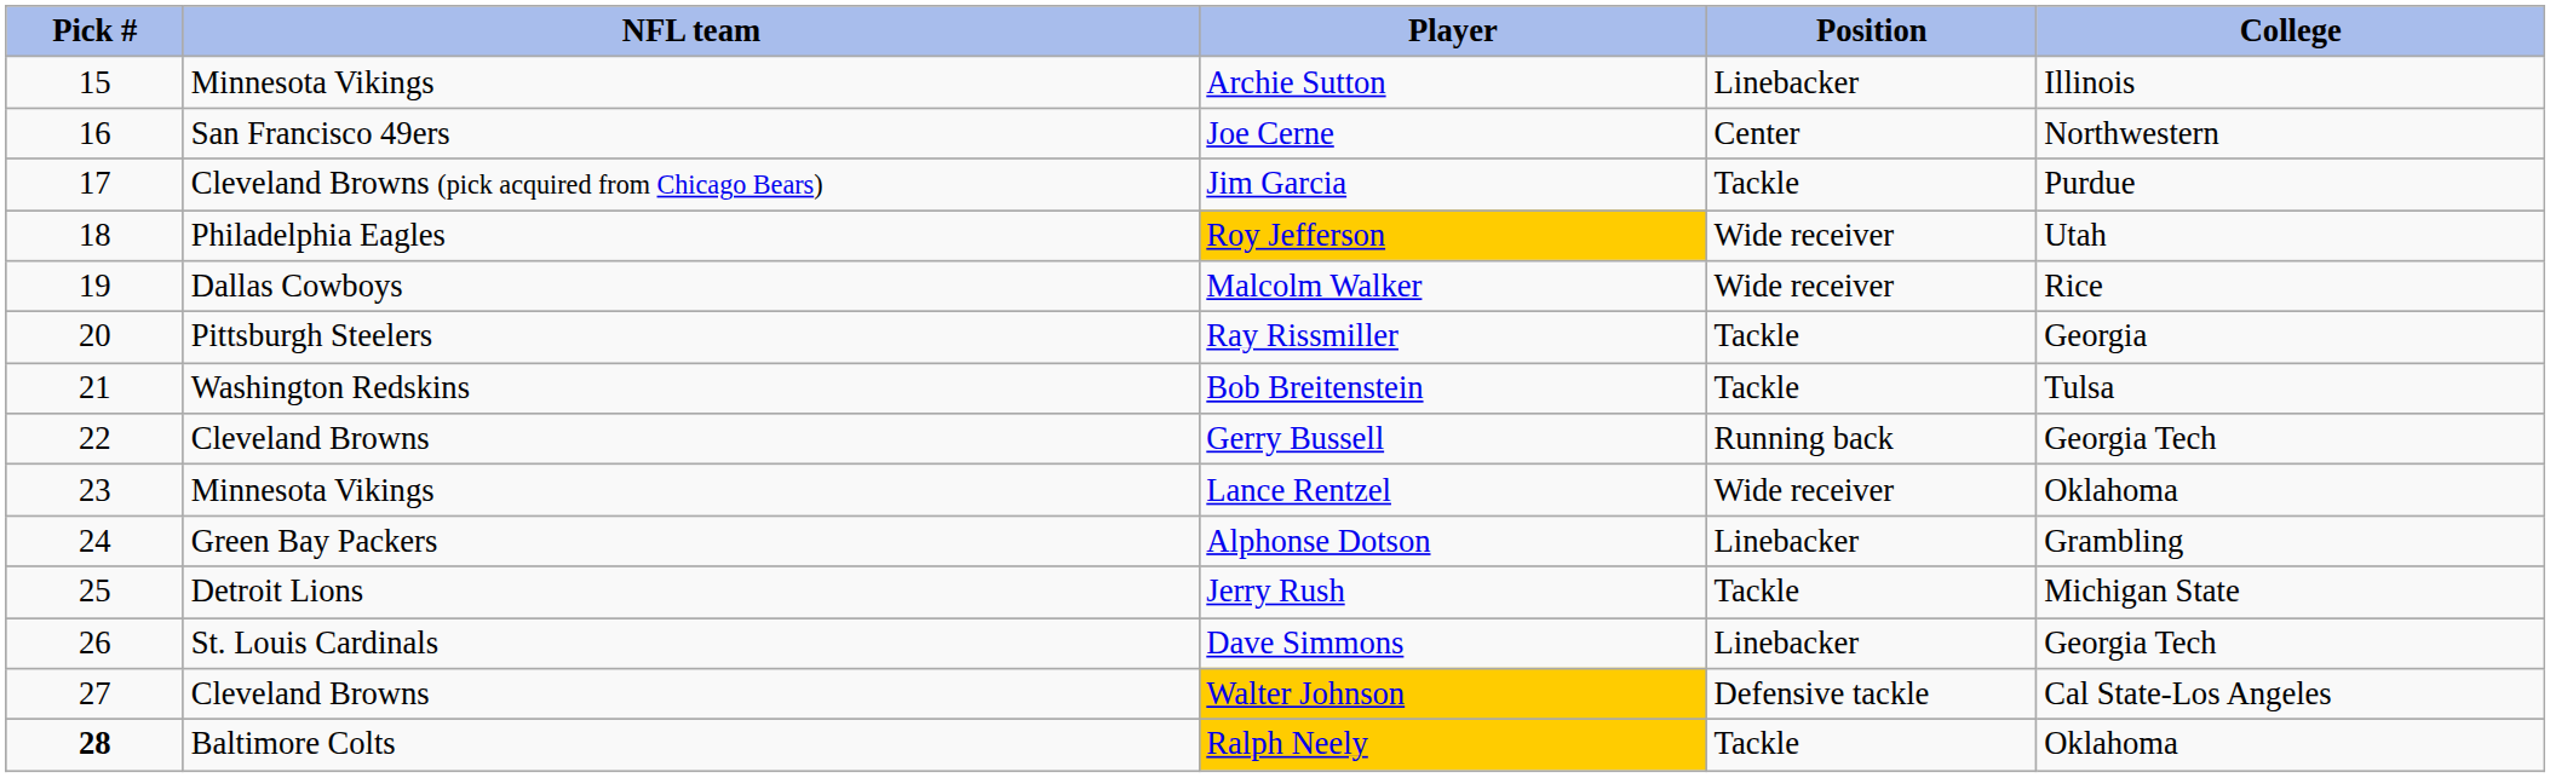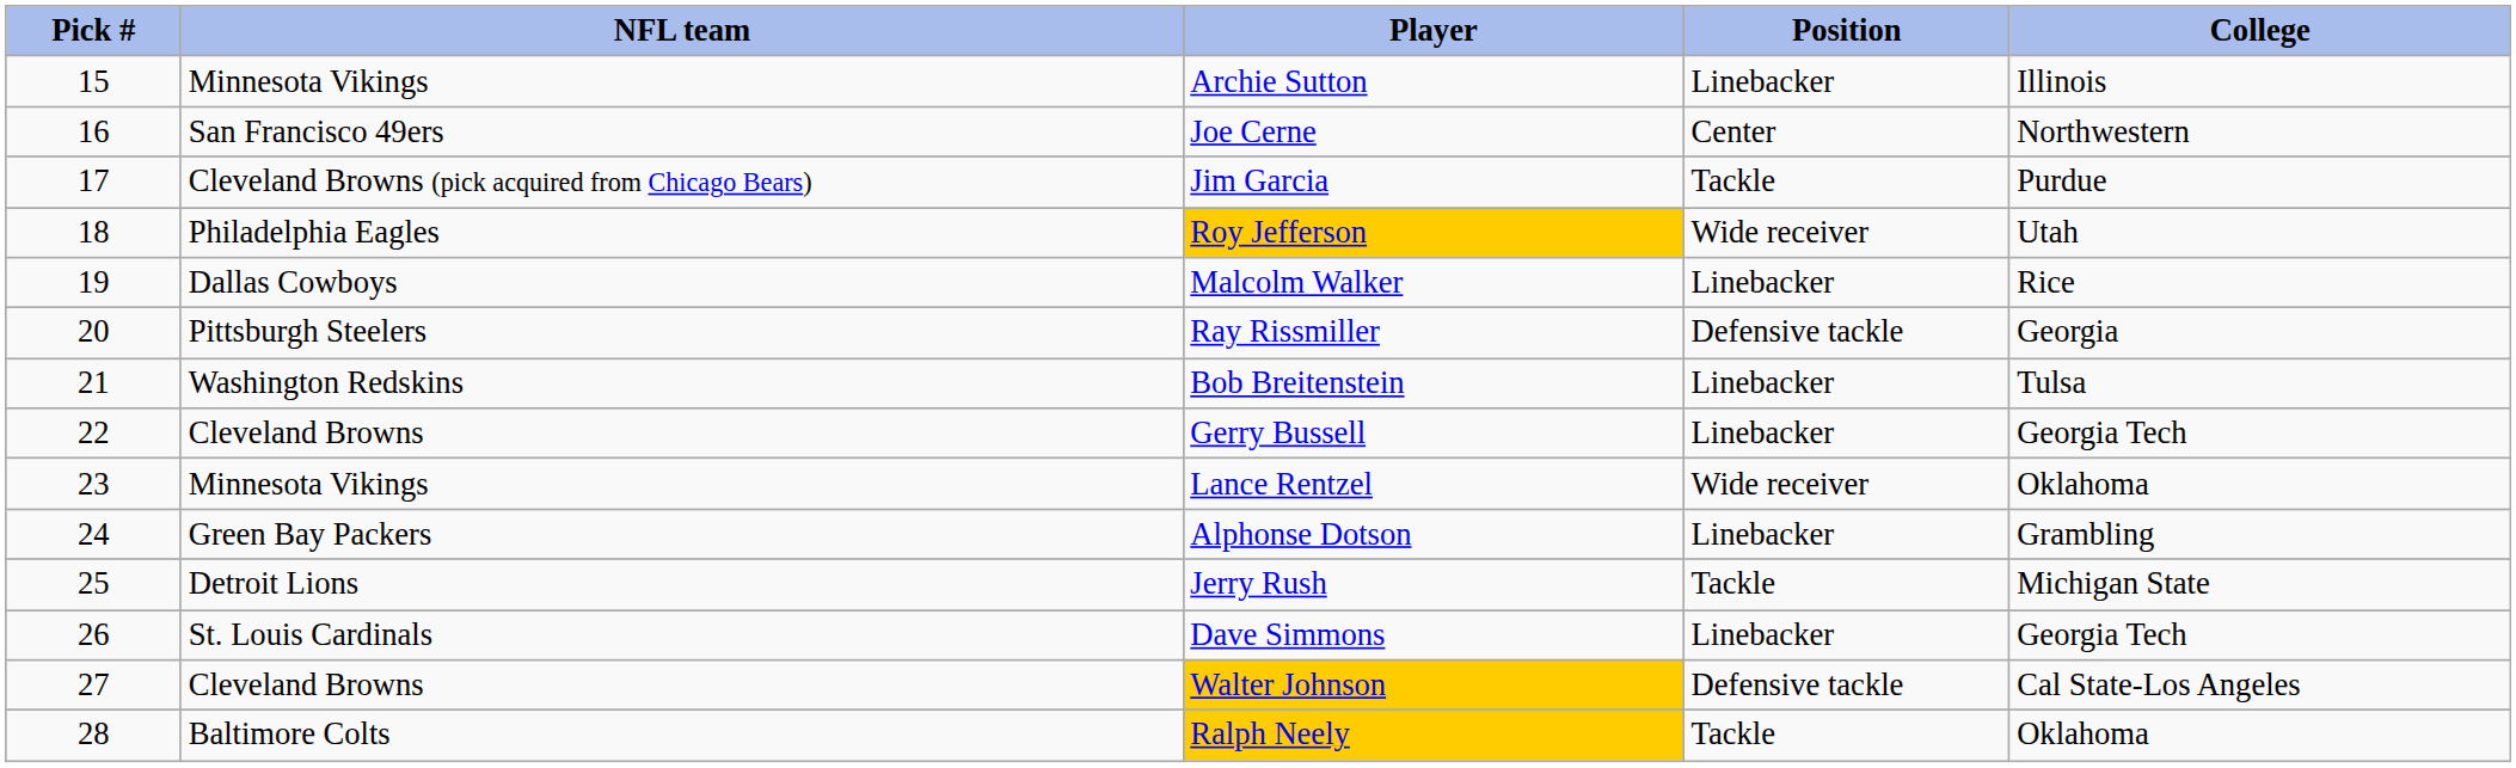 <table class="wikitable sortable sortable" style="width: 100%">
 <tr>
 <th style="background:#A8BDEC;" width=7%>Pick #</th>
 <th width=40% style="background:#A8BDEC;">NFL team</th>
 <th width=20% style="background:#A8BDEC;">Player</th>
 <th width=13% style="background:#A8BDEC;">Position</th>
 <th style="background:#A8BDEC;">College</th>
 </tr>
 <tr>
 <td align=center>15</td>
 <td>Minnesota Vikings</td>
 <td><a href='#'>Archie Sutton</a></td>
 <td>Linebacker</td>
 <td>Illinois</td>
 </tr>
 <tr>
 <td align=center>16</td>
 <td>San Francisco 49ers</td>
 <td><a href='#'>Joe Cerne</a></td>
 <td>Center</td>
 <td>Northwestern</td>
 </tr>
 <tr>
 <td align=center>17</td>
 <td>Cleveland Browns <small>(pick acquired from <a href='#'>Chicago Bears</a>)</small></td>
 <td><a href='#'>Jim Garcia</a></td>
 <td>Tackle</td>
 <td>Purdue</td>
 </tr>
 <tr>
 <td align=center>18</td>
 <td>Philadelphia Eagles</td>
 <td bgcolor="#FFCC00"><a href='#'>Roy Jefferson</a></td>
 <td>Wide receiver</td>
 <td>Utah</td>
 </tr>
 <tr>
 <td align=center>19</td>
 <td>Dallas Cowboys</td>
 <td><a href='#'>Malcolm Walker</a></td>
-<td>Wide receiver</td>
+<td>Linebacker</td>
 <td>Rice</td>
 </tr>
 <tr>
 <td align=center>20</td>
 <td>Pittsburgh Steelers</td>
 <td><a href='#'>Ray Rissmiller</a></td>
-<td>Tackle</td>
+<td>Defensive tackle</td>
 <td>Georgia</td>
 </tr>
 <tr>
 <td align=center>21</td>
 <td>Washington Redskins</td>
 <td><a href='#'>Bob Breitenstein</a></td>
-<td>Tackle</td>
+<td>Linebacker</td>
 <td>Tulsa</td>
 </tr>
 <tr>
 <td align=center>22</td>
 <td>Cleveland Browns</td>
 <td><a href='#'>Gerry Bussell</a></td>
-<td>Running back</td>
+<td>Linebacker</td>
 <td>Georgia Tech</td>
 </tr>
 <tr>
 <td align=center>23</td>
 <td>Minnesota Vikings</td>
 <td><a href='#'>Lance Rentzel</a></td>
 <td>Wide receiver</td>
 <td>Oklahoma</td>
 </tr>
 <tr>
 <td align=center>24</td>
 <td>Green Bay Packers</td>
 <td><a href='#'>Alphonse Dotson</a></td>
 <td>Linebacker</td>
 <td>Grambling</td>
 </tr>
 <tr>
 <td align=center>25</td>
 <td>Detroit Lions</td>
 <td><a href='#'>Jerry Rush</a></td>
 <td>Tackle</td>
 <td>Michigan State</td>
 </tr>
 <tr>
 <td align=center>26</td>
 <td>St. Louis Cardinals</td>
 <td><a href='#'>Dave Simmons</a></td>
 <td>Linebacker</td>
 <td>Georgia Tech</td>
 </tr>
 <tr>
 <td align=center>27</td>
 <td>Cleveland Browns</td>
 <td bgcolor="#FFCC00"><a href='#'>Walter Johnson</a></td>
 <td>Defensive tackle</td>
 <td>Cal State-Los Angeles</td>
 </tr>
 <tr>
-<td align=center><strong>28</strong></td>
+<td align=center>28</td>
 <td>Baltimore Colts</td>
 <td bgcolor="#FFCC00"><a href='#'>Ralph Neely</a></td>
 <td>Tackle</td>
 <td>Oklahoma</td>
 </tr>
 </table>
